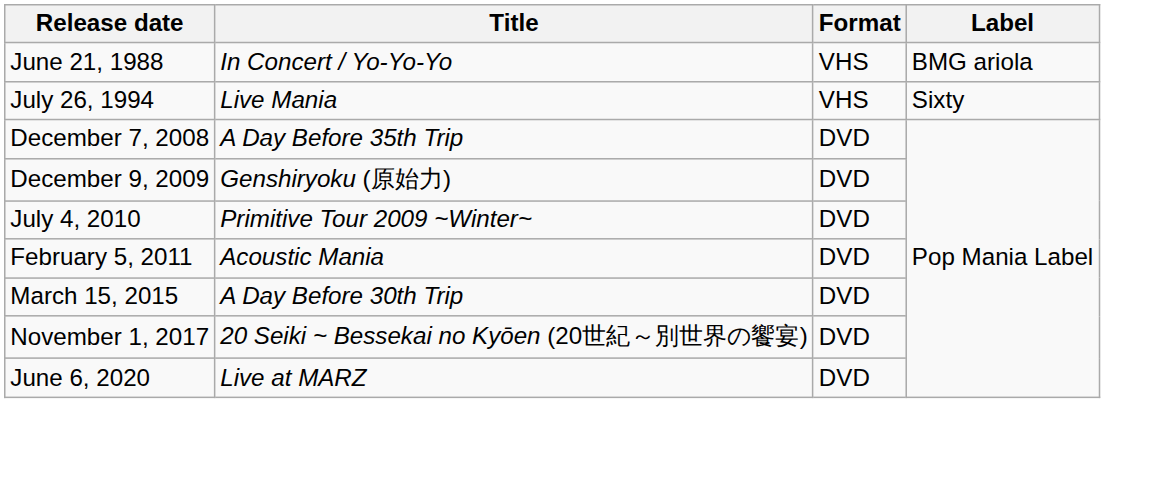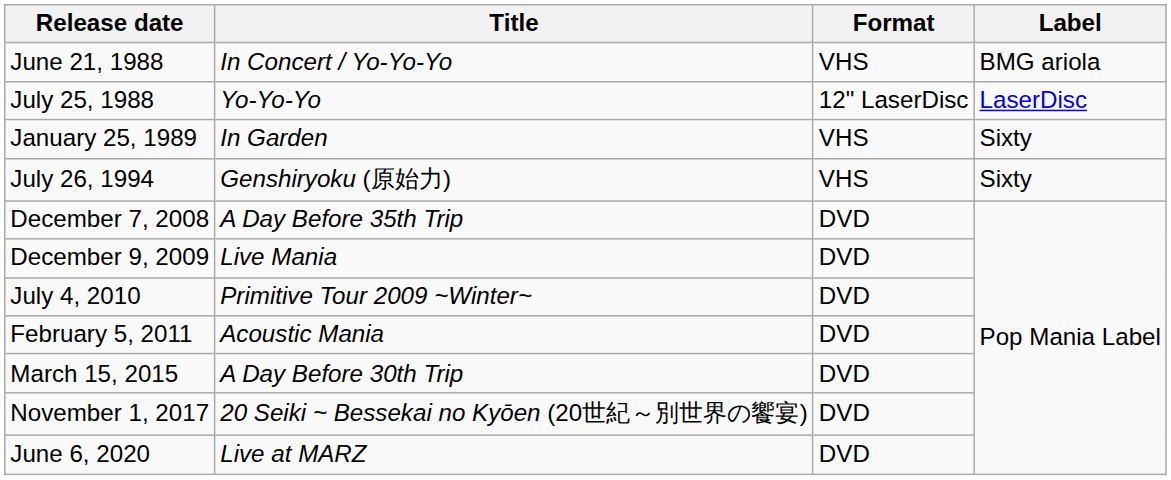 <table class="wikitable">
 <tr>
 <th>Release date</th>
 <th>Title</th>
 <th>Format</th>
 <th>Label</th>
 </tr>
 <tr>
 <td>June 21, 1988</td>
 <td><em>In Concert / Yo-Yo-Yo</em></td>
 <td>VHS</td>
 <td>BMG ariola</td>
 </tr>
 <tr>
+<td>July 25, 1988</td>
+<td><em>Yo-Yo-Yo</em></td>
+<td>12" LaserDisc</td>
+<td><a href='#'>LaserDisc</a></td>
+</tr>
+<tr>
+<td>January 25, 1989</td>
+<td><em>In Garden</em></td>
+<td>VHS</td>
+<td>Sixty</td>
+</tr>
+<tr>
 <td>July 26, 1994</td>
-<td><em>Live Mania</em></td>
+<td><em>Genshiryoku</em> (原始力)</td>
 <td>VHS</td>
 <td>Sixty</td>
 </tr>
 <tr>
 <td>December 7, 2008</td>
 <td><em>A Day Before 35th Trip</em></td>
 <td>DVD</td>
 <td rowspan="7">Pop Mania Label</td>
 </tr>
 <tr>
 <td>December 9, 2009</td>
-<td><em>Genshiryoku</em> (原始力)</td>
+<td><em>Live Mania</em></td>
 <td>DVD</td>
 </tr>
 <tr>
 <td>July 4, 2010</td>
 <td><em>Primitive Tour 2009 ~Winter~</em></td>
 <td>DVD</td>
 </tr>
 <tr>
 <td>February 5, 2011</td>
 <td><em>Acoustic Mania</em></td>
 <td>DVD</td>
 </tr>
 <tr>
 <td>March 15, 2015</td>
 <td><em>A Day Before 30th Trip</em></td>
 <td>DVD</td>
 </tr>
 <tr>
 <td>November 1, 2017</td>
 <td><em>20 Seiki ~ Bessekai no Kyōen</em> (20世紀～別世界の饗宴)</td>
 <td>DVD</td>
 </tr>
 <tr>
 <td>June 6, 2020</td>
 <td><em>Live at MARZ</em></td>
 <td>DVD</td>
 </tr>
 </table>
